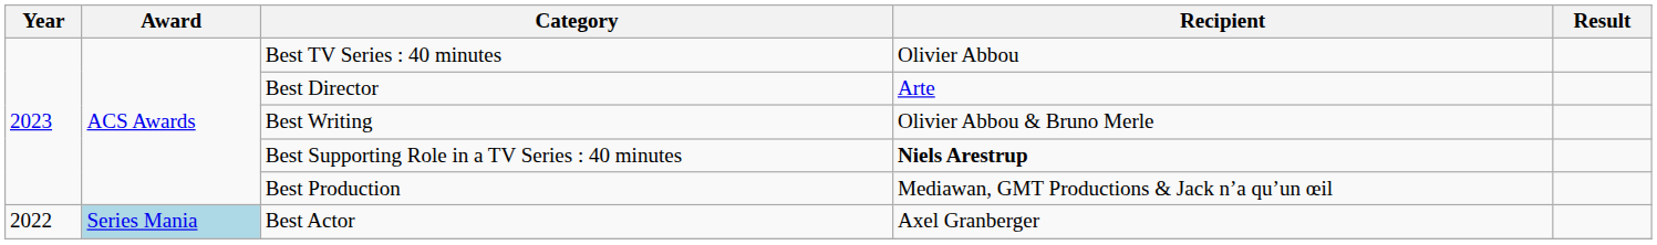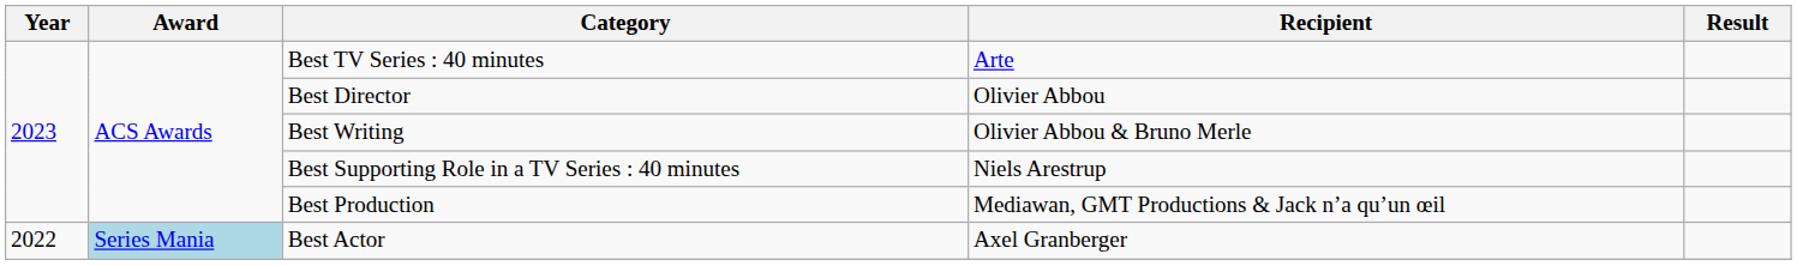 <table class="wikitable" style="width:99%;">
 <tr>
 <th>Year</th>
 <th>Award</th>
 <th>Category</th>
 <th>Recipient</th>
 <th>Result</th>
 </tr>
 <tr>
 <td rowspan=5><a href='#'>2023</a></td>
 <td rowspan=5><a href='#'>ACS Awards</a></td>
 <td>Best TV Series : 40 minutes</td>
-<td>Olivier Abbou</td>
+<td><a href='#'>Arte</a></td>
 <td></td>
 </tr>
 <tr>
 <td>Best Director</td>
-<td><a href='#'>Arte</a></td>
+<td>Olivier Abbou</td>
 <td></td>
 </tr>
 <tr>
 <td>Best Writing</td>
 <td>Olivier Abbou & Bruno Merle</td>
 <td></td>
 </tr>
 <tr>
 <td>Best Supporting Role in a TV Series : 40 minutes</td>
-<td><strong>Niels Arestrup</strong></td>
+<td>Niels Arestrup</td>
 <td></td>
 </tr>
 <tr>
 <td>Best Production</td>
 <td>Mediawan, GMT Productions & Jack n’a qu’un œil</td>
 <td></td>
 </tr>
 <tr>
 <td rowspan=2>2022</td>
 <td style="background: lightblue;"><a href='#'>Series Mania</a></td>
 <td>Best Actor</td>
 <td>Axel Granberger</td>
 <td></td>
 </tr>
 <tr>
 </tr>
 </table>
